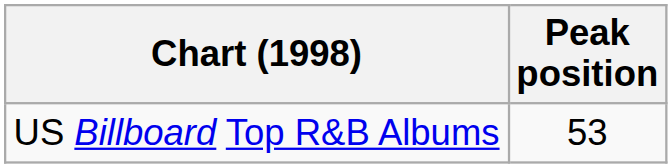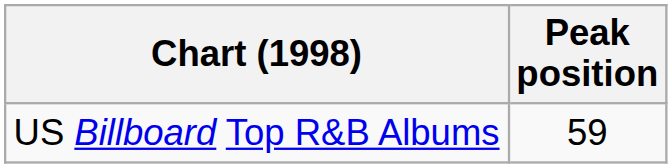 <table class="wikitable sortable" style="text-align:center">
 <tr>
 <th>Chart (1998)</th>
 <th>Peak<br>position</th>
 </tr>
 <tr>
 <td>US <a href='#'><em>Billboard</em></a> <a href='#'>Top R&B Albums</a></td>
-<td>53</td>
+<td>59</td>
 </tr>
 </table>
